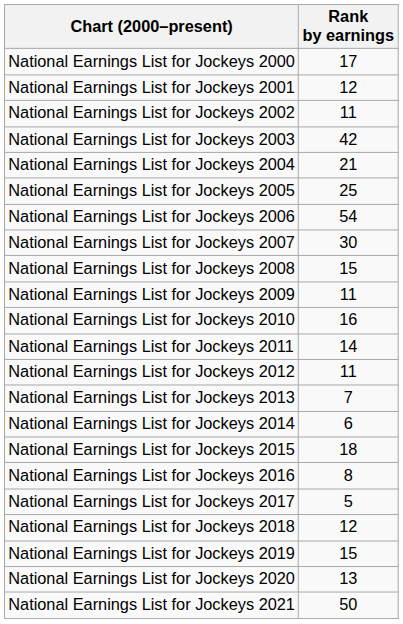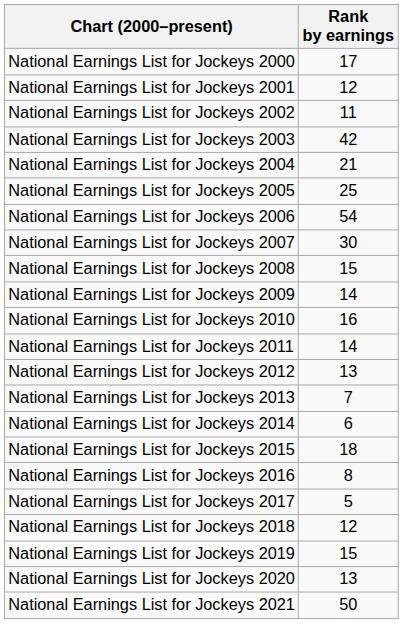 <table class="wikitable sortable">
 <tr>
 <th>Chart (2000–present)</th>
 <th>Rank<br>by earnings</th>
 </tr>
 <tr>
 <td>National Earnings List for Jockeys 2000</td>
 <td style="text-align:center;">17</td>
 </tr>
 <tr>
 <td>National Earnings List for Jockeys 2001</td>
 <td style="text-align:center;">12</td>
 </tr>
 <tr>
 <td>National Earnings List for Jockeys 2002</td>
 <td style="text-align:center;">11</td>
 </tr>
 <tr>
 <td>National Earnings List for Jockeys 2003</td>
 <td style="text-align:center;">42</td>
 </tr>
 <tr>
 <td>National Earnings List for Jockeys 2004</td>
 <td style="text-align:center;">21</td>
 </tr>
 <tr>
 <td>National Earnings List for Jockeys 2005</td>
 <td style="text-align:center;">25</td>
 </tr>
 <tr>
 <td>National Earnings List for Jockeys 2006</td>
 <td style="text-align:center;">54</td>
 </tr>
 <tr>
 <td>National Earnings List for Jockeys 2007</td>
 <td style="text-align:center;">30</td>
 </tr>
 <tr>
 <td>National Earnings List for Jockeys 2008</td>
 <td style="text-align:center;">15</td>
 </tr>
 <tr>
 <td>National Earnings List for Jockeys 2009</td>
-<td style="text-align:center;">11</td>
+<td style="text-align:center;">14</td>
 </tr>
 <tr>
 <td>National Earnings List for Jockeys 2010</td>
 <td style="text-align:center;">16</td>
 </tr>
 <tr>
 <td>National Earnings List for Jockeys 2011</td>
 <td style="text-align:center;">14</td>
 </tr>
 <tr>
 <td>National Earnings List for Jockeys 2012</td>
-<td style="text-align:center;">11</td>
+<td style="text-align:center;">13</td>
 </tr>
 <tr>
 <td>National Earnings List for Jockeys 2013</td>
 <td style="text-align:center;">7</td>
 </tr>
 <tr>
 <td>National Earnings List for Jockeys 2014</td>
 <td style="text-align:center;">6</td>
 </tr>
 <tr>
 <td>National Earnings List for Jockeys 2015</td>
 <td style="text-align:center;">18</td>
 </tr>
 <tr>
 <td>National Earnings List for Jockeys 2016</td>
 <td style="text-align:center;">8</td>
 </tr>
 <tr>
 <td>National Earnings List for Jockeys 2017</td>
 <td style="text-align:center;">5</td>
 </tr>
 <tr>
 <td>National Earnings List for Jockeys 2018</td>
 <td style="text-align:center;">12</td>
 </tr>
 <tr>
 <td>National Earnings List for Jockeys 2019</td>
 <td style="text-align:center;">15</td>
 </tr>
 <tr>
 <td>National Earnings List for Jockeys 2020</td>
 <td style="text-align:center;">13</td>
 </tr>
 <tr>
 <td>National Earnings List for Jockeys 2021</td>
 <td style="text-align:center;">50</td>
 </tr>
 </table>
